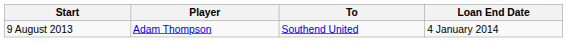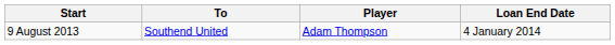 <table class="wikitable" style="text-align:center; font-size:95%;width:65%; text-align:left">
 <tr>
 <th>Start</th>
+<th>To</th>
 <th>Player</th>
-<th>To</th>
 <th>Loan End Date</th>
 </tr>
 <tr>
 <td>9 August 2013</td>
+<td><a href='#'>Southend United</a></td>
 <td><a href='#'>Adam Thompson</a></td>
-<td><a href='#'>Southend United</a></td>
 <td>4 January 2014</td>
 </tr>
 </table>
